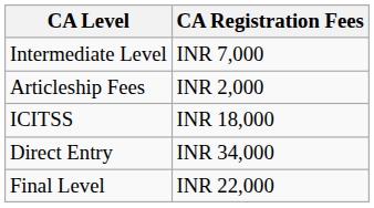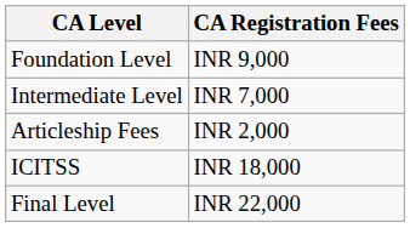 <table class="wikitable">
 <tr>
 <th>CA Level</th>
 <th>CA Registration Fees</th>
+</tr>
+<tr>
+<td>Foundation Level</td>
+<td>INR 9,000</td>
 </tr>
 <tr>
 <td>Intermediate Level</td>
 <td>INR 7,000</td>
 </tr>
 <tr>
 <td>Articleship Fees</td>
 <td>INR 2,000</td>
 </tr>
 <tr>
 <td>ICITSS</td>
 <td>INR 18,000</td>
 </tr>
 <tr>
-<td>Direct Entry</td>
-<td>INR 34,000</td>
-</tr>
-<tr>
 <td>Final Level</td>
 <td>INR 22,000</td>
 </tr>
 </table>
